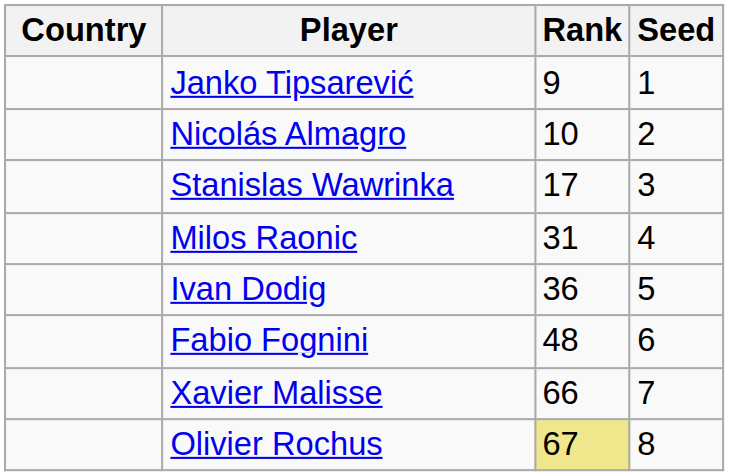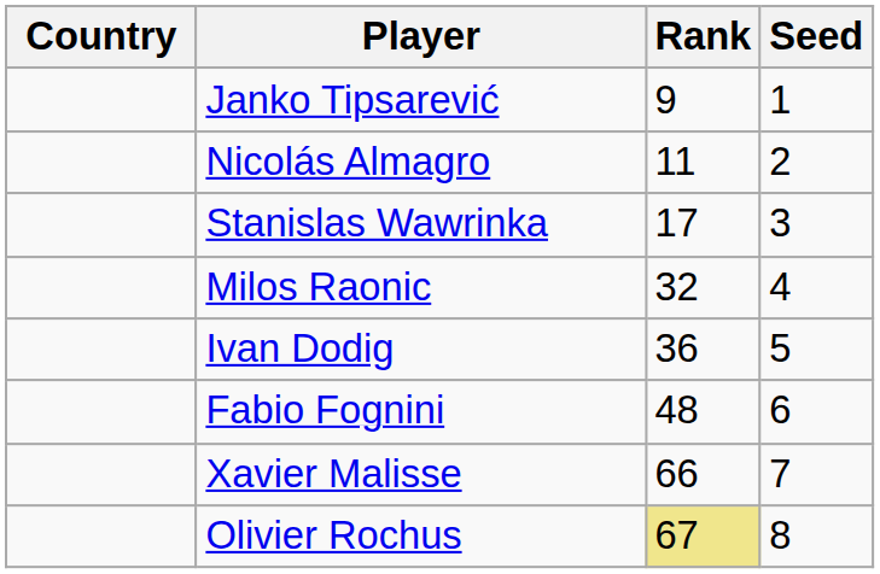 <table class="sortable wikitable">
 <tr>
 <th width=70>Country</th>
 <th width=175>Player</th>
 <th>Rank</th>
 <th>Seed</th>
 </tr>
 <tr>
 <td></td>
 <td><a href='#'>Janko Tipsarević</a></td>
 <td>9</td>
 <td>1</td>
 </tr>
 <tr>
 <td></td>
 <td><a href='#'>Nicolás Almagro</a></td>
-<td>10</td>
+<td>11</td>
 <td>2</td>
 </tr>
 <tr>
 <td></td>
 <td><a href='#'>Stanislas Wawrinka</a></td>
 <td>17</td>
 <td>3</td>
 </tr>
 <tr>
 <td></td>
 <td><a href='#'>Milos Raonic</a></td>
-<td>31</td>
+<td>32</td>
 <td>4</td>
 </tr>
 <tr>
 <td></td>
 <td><a href='#'>Ivan Dodig</a></td>
 <td>36</td>
 <td>5</td>
 </tr>
 <tr>
 <td></td>
 <td><a href='#'>Fabio Fognini</a></td>
 <td>48</td>
 <td>6</td>
 </tr>
 <tr>
 <td></td>
 <td><a href='#'>Xavier Malisse</a></td>
 <td>66</td>
 <td>7</td>
 </tr>
 <tr>
 <td></td>
 <td><a href='#'>Olivier Rochus</a></td>
 <td style="background: khaki;">67</td>
 <td>8</td>
 </tr>
 </table>
